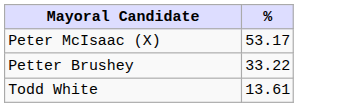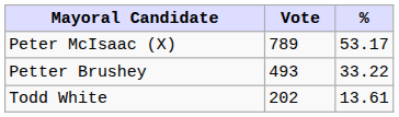 <table class="wikitable">
 <tr>
 <th style="background:#ddf; width:200px;">Mayoral Candidate </th>
+<th style="background:#ddf; width:50px;">Vote</th>
 <th style="background:#ddf; width:30px;">%</th>
 </tr>
 <tr>
 <td>Peter McIsaac (X)</td>
+<td>789</td>
 <td>53.17</td>
 </tr>
 <tr>
 <td>Petter Brushey</td>
+<td>493</td>
 <td>33.22</td>
 </tr>
 <tr>
 <td>Todd White</td>
+<td>202</td>
 <td>13.61</td>
 </tr>
 </table>
